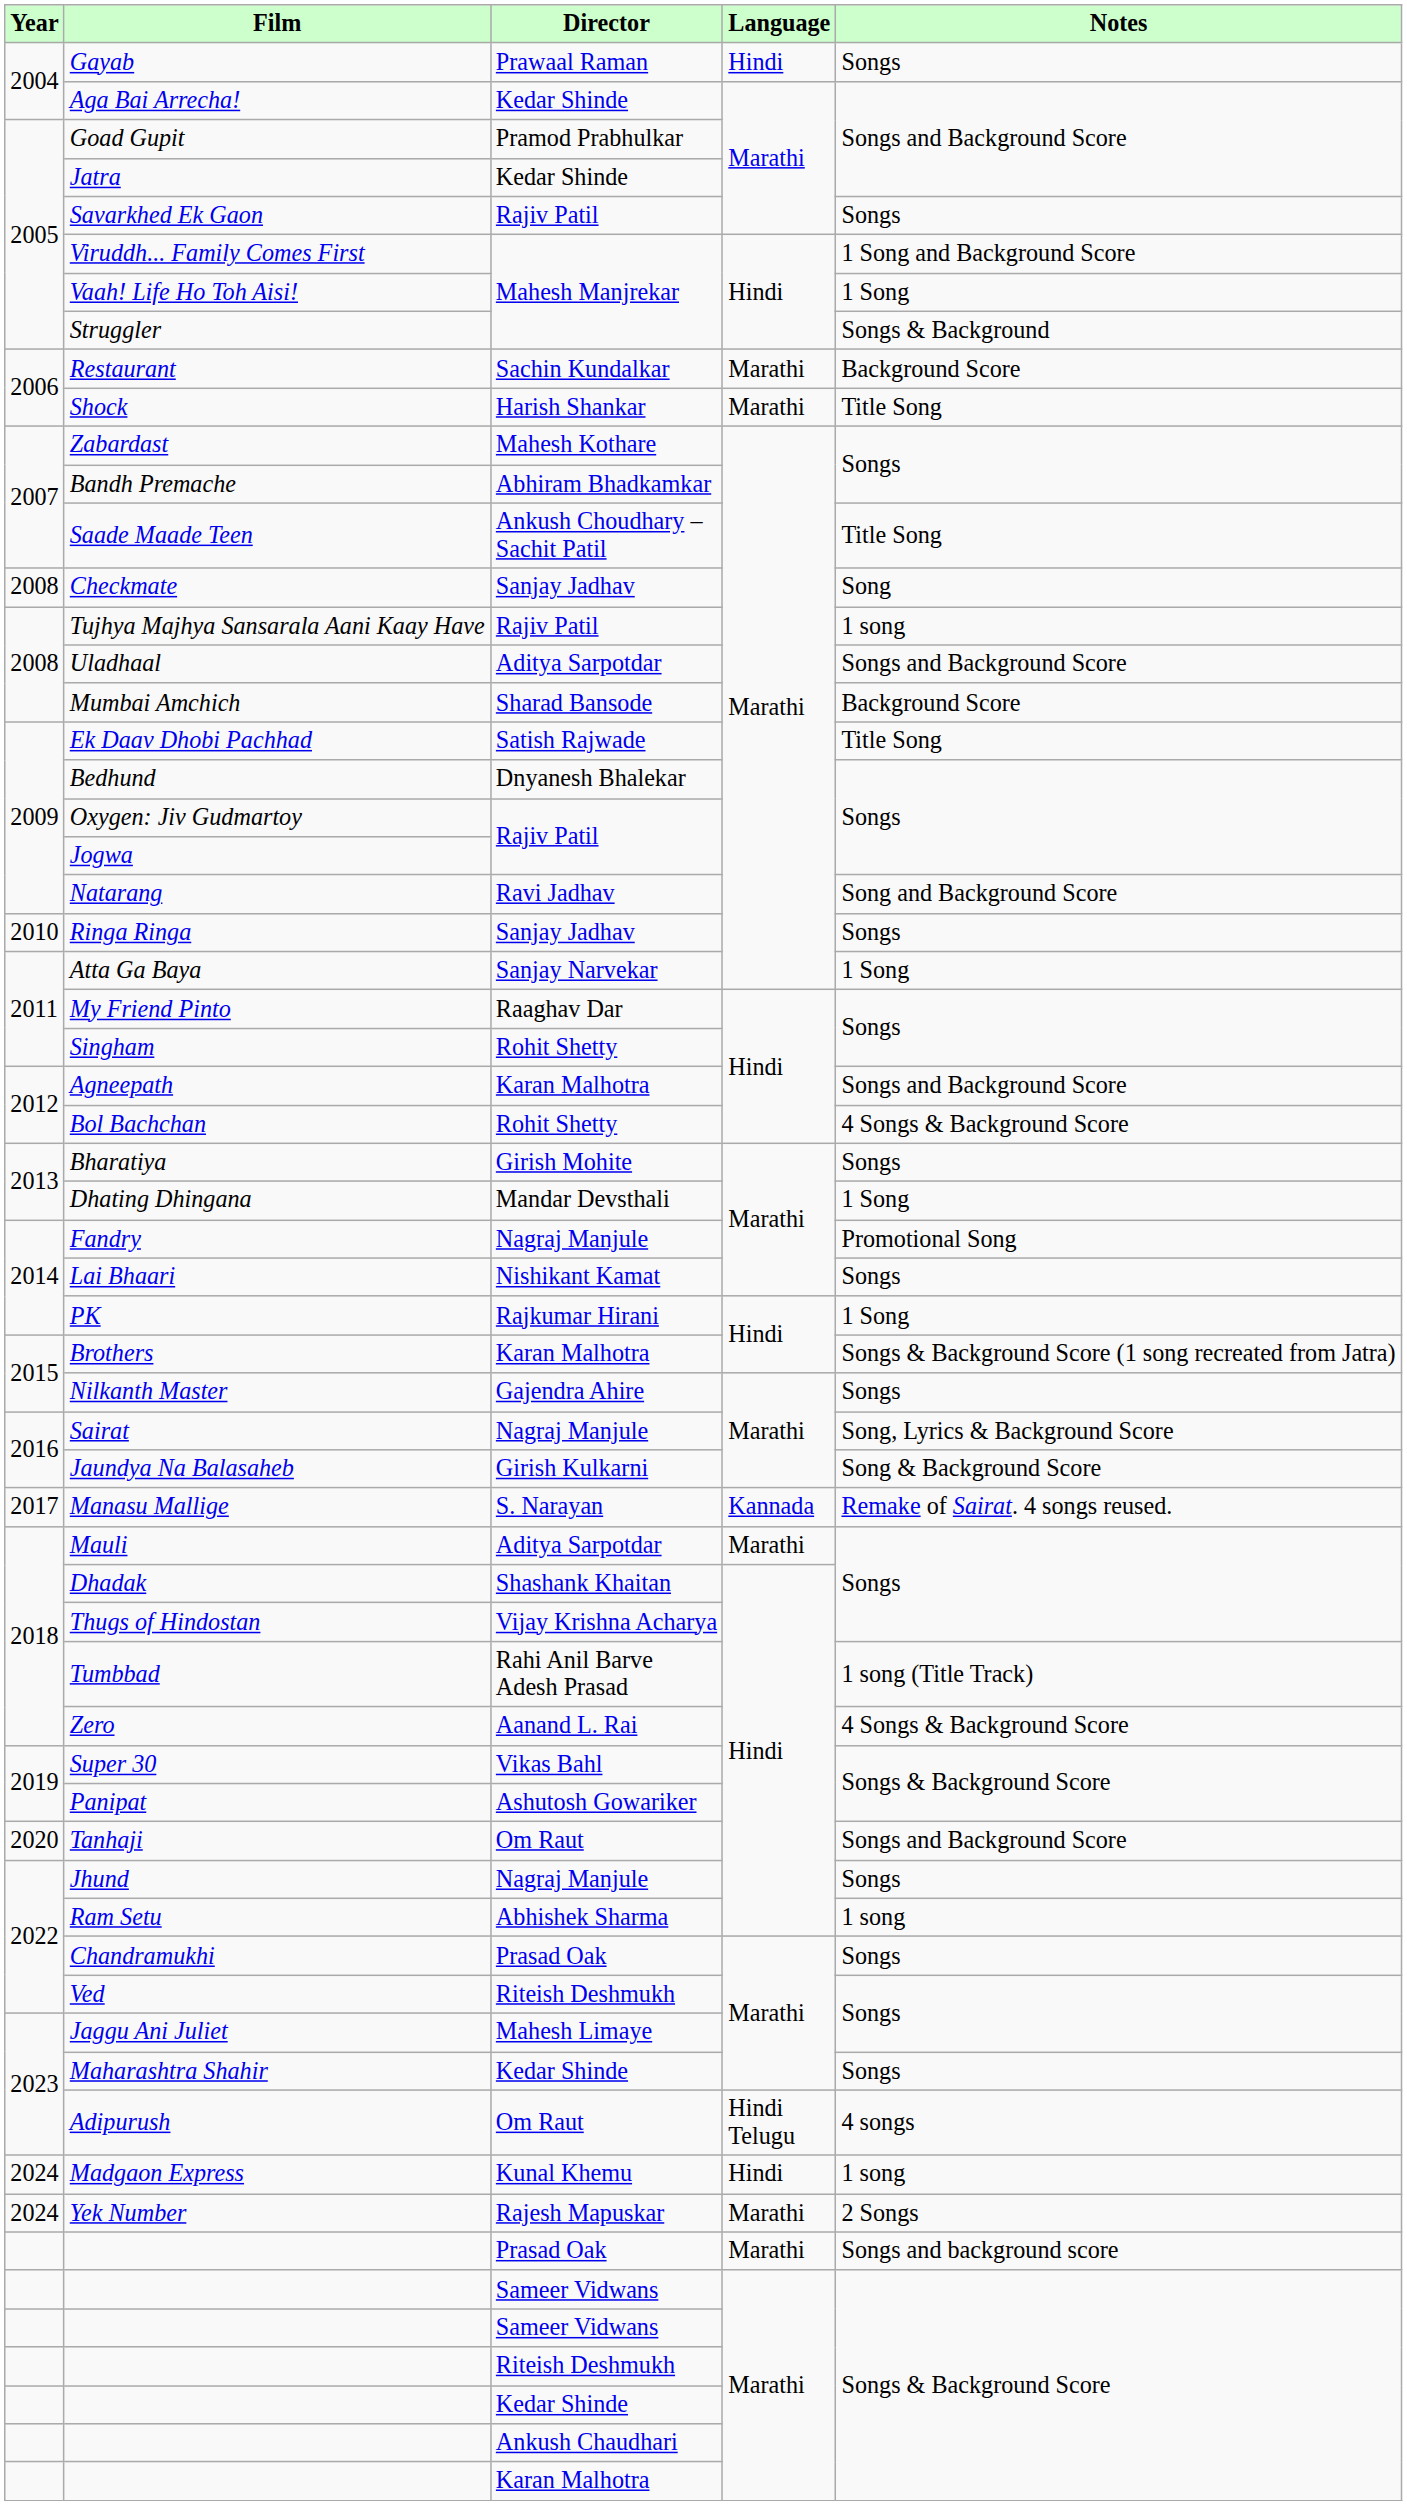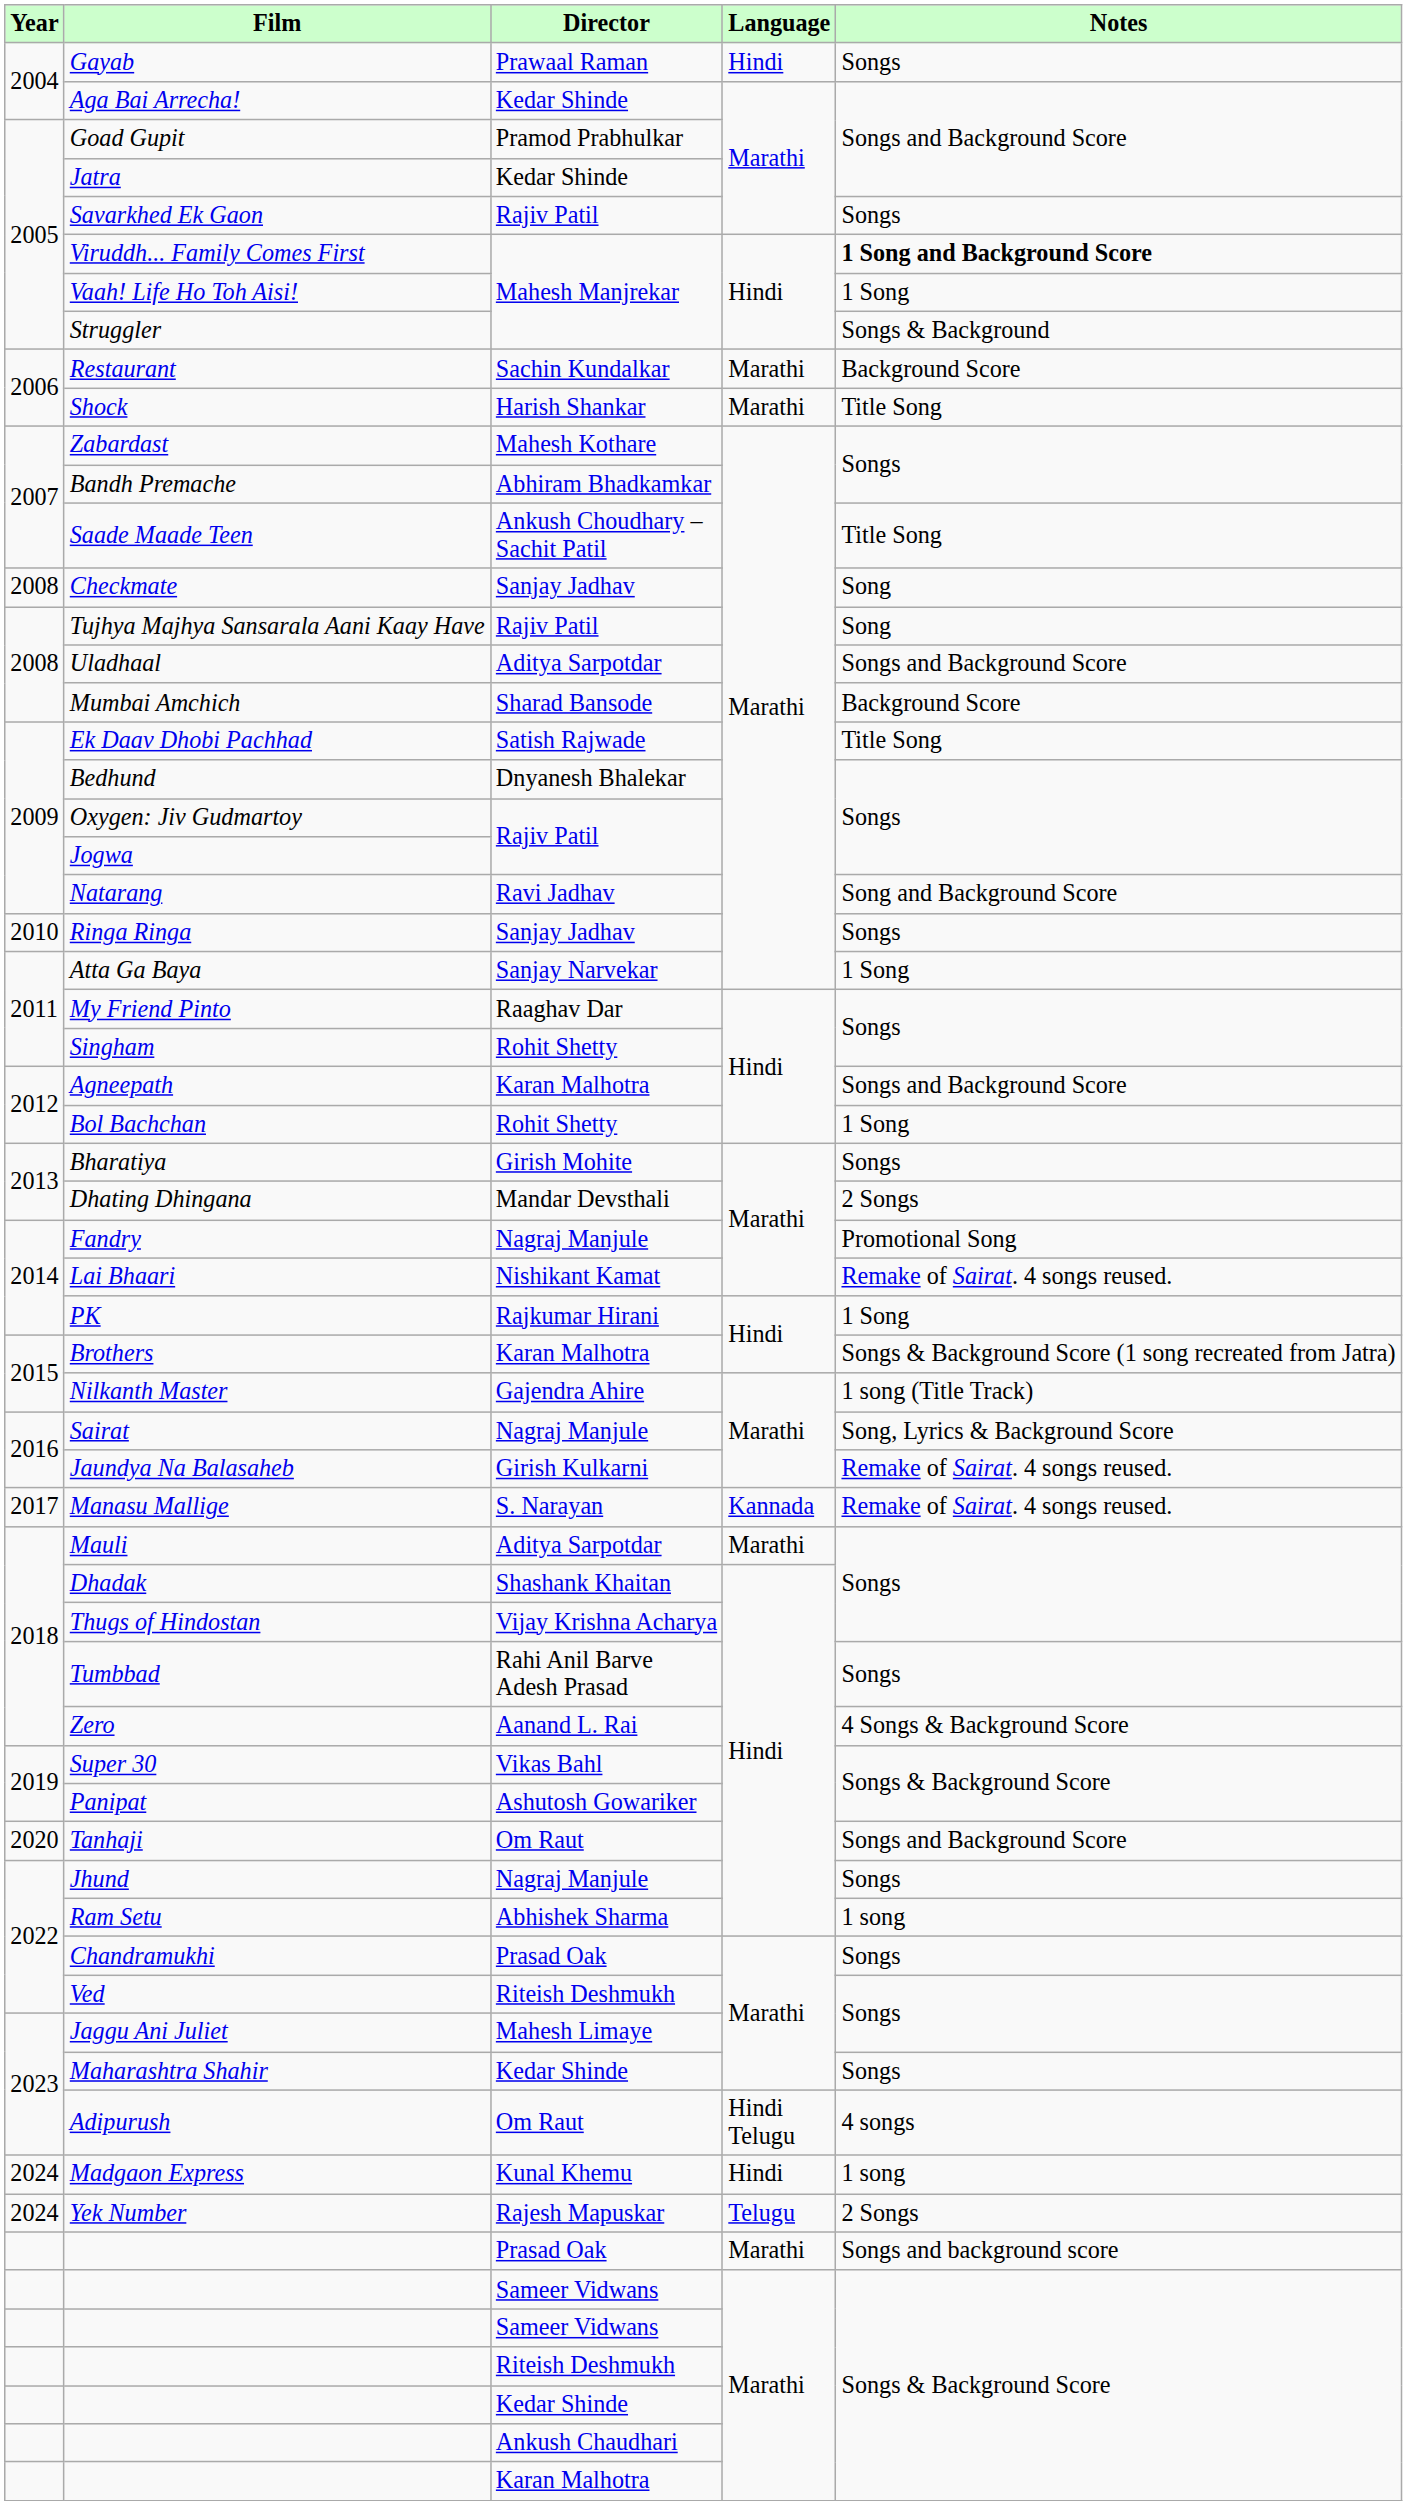 <table class="wikitable sortable mw-collapsible">
 <tr>
 <th style="background:#cfc; text-align:center;">Year</th>
 <th style="background:#cfc; text-align:center;">Film</th>
 <th style="background:#cfc; text-align:center;">Director</th>
 <th style="background:#cfc; text-align:center;">Language</th>
 <th style="background:#cfc; text-align:center;">Notes</th>
 </tr>
 <tr>
 <td rowspan="2">2004</td>
 <td><em><a href='#'>Gayab</a></em></td>
 <td><a href='#'>Prawaal Raman</a></td>
 <td><a href='#'>Hindi</a></td>
 <td>Songs</td>
 </tr>
 <tr>
 <td><em><a href='#'>Aga Bai Arrecha!</a></em></td>
 <td><a href='#'>Kedar Shinde</a></td>
 <td rowspan="4"><a href='#'>Marathi</a></td>
 <td rowspan="3">Songs and Background Score</td>
 </tr>
 <tr>
 <td rowspan="6">2005</td>
 <td><em>Goad Gupit</em></td>
 <td>Pramod Prabhulkar</td>
 </tr>
 <tr>
 <td><em><a href='#'>Jatra</a></em></td>
 <td>Kedar Shinde</td>
 </tr>
 <tr>
 <td><em><a href='#'>Savarkhed Ek Gaon</a></em></td>
 <td><a href='#'>Rajiv Patil</a></td>
 <td>Songs</td>
 </tr>
 <tr>
 <td><em><a href='#'>Viruddh... Family Comes First</a></em></td>
 <td rowspan="3"><a href='#'>Mahesh Manjrekar</a></td>
 <td rowspan="3">Hindi</td>
-<td>1 Song and Background Score</td>
+<td><strong>1 Song and Background Score</strong></td>
 </tr>
 <tr>
 <td><em><a href='#'>Vaah! Life Ho Toh Aisi!</a></em></td>
 <td>1 Song</td>
 </tr>
 <tr>
 <td><em>Struggler</em></td>
 <td>Songs & Background</td>
 </tr>
 <tr>
 <td rowspan="2">2006</td>
 <td><em><a href='#'>Restaurant</a></em></td>
 <td><a href='#'>Sachin Kundalkar</a></td>
 <td>Marathi</td>
 <td>Background Score</td>
 </tr>
 <tr>
 <td><em><a href='#'>Shock</a></em></td>
 <td><a href='#'>Harish Shankar</a></td>
 <td>Marathi</td>
 <td>Title Song</td>
 </tr>
 <tr>
 <td rowspan="3">2007</td>
 <td><em><a href='#'>Zabardast</a></em></td>
 <td><a href='#'>Mahesh Kothare</a></td>
 <td rowspan="14">Marathi</td>
 <td rowspan="2">Songs</td>
 </tr>
 <tr>
 <td><em>Bandh Premache</em></td>
 <td><a href='#'>Abhiram Bhadkamkar</a></td>
 </tr>
 <tr>
 <td><em><a href='#'>Saade Maade Teen</a></em></td>
 <td><a href='#'>Ankush Choudhary</a> –<br><a href='#'>Sachit Patil</a></td>
 <td>Title Song</td>
 </tr>
 <tr>
 <td>2008</td>
 <td><em><a href='#'>Checkmate</a></em></td>
 <td><a href='#'>Sanjay Jadhav</a></td>
 <td>Song</td>
 </tr>
 <tr>
 <td rowspan="3">2008</td>
 <td><em>Tujhya Majhya Sansarala Aani Kaay Have</em></td>
 <td><a href='#'>Rajiv Patil</a></td>
-<td>1 song</td>
+<td>Song</td>
 </tr>
 <tr>
 <td><em>Uladhaal</em></td>
 <td><a href='#'>Aditya Sarpotdar</a></td>
 <td>Songs and Background Score</td>
 </tr>
 <tr>
 <td><em>Mumbai Amchich</em></td>
 <td><a href='#'>Sharad Bansode</a></td>
 <td>Background Score</td>
 </tr>
 <tr>
 <td rowspan="5">2009</td>
 <td><em><a href='#'>Ek Daav Dhobi Pachhad</a></em></td>
 <td><a href='#'>Satish Rajwade</a></td>
 <td>Title Song</td>
 </tr>
 <tr>
 <td><em>Bedhund</em></td>
 <td>Dnyanesh Bhalekar</td>
 <td rowspan="3">Songs</td>
 </tr>
 <tr>
 <td><em>Oxygen: Jiv Gudmartoy</em></td>
 <td rowspan="2"><a href='#'>Rajiv Patil</a></td>
 </tr>
 <tr>
 <td><em><a href='#'>Jogwa</a></em></td>
 </tr>
 <tr>
 <td><em><a href='#'>Natarang</a></em> </td>
 <td><a href='#'>Ravi Jadhav</a></td>
 <td>Song and Background Score</td>
 </tr>
 <tr>
 <td>2010</td>
 <td><em><a href='#'>Ringa Ringa</a></em></td>
 <td><a href='#'>Sanjay Jadhav</a></td>
 <td>Songs</td>
 </tr>
 <tr>
 <td rowspan="3">2011</td>
 <td><em>Atta Ga Baya</em></td>
 <td><a href='#'>Sanjay Narvekar</a></td>
 <td>1 Song</td>
 </tr>
 <tr>
 <td><em><a href='#'>My Friend Pinto</a></em></td>
 <td>Raaghav Dar</td>
 <td rowspan="4">Hindi</td>
 <td rowspan=2>Songs</td>
 </tr>
 <tr>
 <td><em><a href='#'>Singham</a></em></td>
 <td><a href='#'>Rohit Shetty</a></td>
 </tr>
 <tr>
 <td rowspan="2">2012</td>
 <td><em><a href='#'>Agneepath</a></em> </td>
 <td><a href='#'>Karan Malhotra</a></td>
 <td>Songs and Background Score</td>
 </tr>
 <tr>
 <td><em><a href='#'>Bol Bachchan</a></em></td>
 <td><a href='#'>Rohit Shetty</a></td>
-<td>4 Songs & Background Score</td>
+<td>1 Song</td>
 </tr>
 <tr>
 <td rowspan="2">2013</td>
 <td><em>Bharatiya</em></td>
 <td><a href='#'>Girish Mohite</a></td>
 <td rowspan="4">Marathi</td>
 <td>Songs</td>
 </tr>
 <tr>
 <td><em>Dhating Dhingana</em></td>
 <td>Mandar Devsthali</td>
-<td>1 Song</td>
+<td>2 Songs</td>
 </tr>
 <tr>
 <td rowspan="3">2014</td>
 <td><em><a href='#'>Fandry</a></em></td>
 <td><a href='#'>Nagraj Manjule</a></td>
 <td>Promotional Song</td>
 </tr>
 <tr>
 <td><em><a href='#'>Lai Bhaari</a></em></td>
 <td><a href='#'>Nishikant Kamat</a></td>
-<td>Songs</td>
+<td><a href='#'>Remake</a> of <em><a href='#'>Sairat</a></em>. 4 songs reused.</td>
 </tr>
 <tr>
 <td><em><a href='#'>PK</a></em></td>
 <td><a href='#'>Rajkumar Hirani</a></td>
 <td rowspan="2">Hindi</td>
 <td>1 Song</td>
 </tr>
 <tr>
 <td rowspan="2">2015</td>
 <td><em><a href='#'>Brothers</a></em></td>
 <td><a href='#'>Karan Malhotra</a></td>
 <td>Songs & Background Score (1 song recreated from Jatra)</td>
 </tr>
 <tr>
 <td><em><a href='#'>Nilkanth Master</a></em></td>
 <td><a href='#'>Gajendra Ahire</a></td>
 <td rowspan="3">Marathi</td>
-<td>Songs</td>
+<td>1 song (Title Track)</td>
 </tr>
 <tr>
 <td rowspan="2">2016</td>
 <td><em><a href='#'>Sairat</a></em></td>
 <td><a href='#'>Nagraj Manjule</a></td>
 <td>Song, Lyrics & Background Score</td>
 </tr>
 <tr>
 <td><em><a href='#'>Jaundya Na Balasaheb</a></em> </td>
 <td><a href='#'>Girish Kulkarni</a></td>
-<td>Song & Background Score</td>
+<td><a href='#'>Remake</a> of <em><a href='#'>Sairat</a></em>. 4 songs reused.</td>
 </tr>
 <tr>
 <td>2017</td>
 <td><em><a href='#'>Manasu Mallige</a></em></td>
 <td><a href='#'>S. Narayan</a></td>
 <td><a href='#'>Kannada</a></td>
 <td><a href='#'>Remake</a> of <em><a href='#'>Sairat</a></em>. 4 songs reused.</td>
 </tr>
 <tr>
 <td rowspan="5">2018</td>
 <td><em><a href='#'>Mauli</a></em></td>
 <td><a href='#'>Aditya Sarpotdar</a></td>
 <td>Marathi</td>
 <td rowspan="3">Songs</td>
 </tr>
 <tr>
 <td><em><a href='#'>Dhadak</a></em></td>
 <td><a href='#'>Shashank Khaitan</a></td>
 <td rowspan="9">Hindi</td>
 </tr>
 <tr>
 <td><em><a href='#'>Thugs of Hindostan</a></em></td>
 <td><a href='#'>Vijay Krishna Acharya</a></td>
 </tr>
 <tr>
 <td><em><a href='#'>Tumbbad</a></em></td>
 <td>Rahi Anil Barve<br>Adesh Prasad</td>
-<td>1 song (Title Track)</td>
+<td>Songs</td>
 </tr>
 <tr>
 <td><em><a href='#'>Zero</a></em></td>
 <td><a href='#'>Aanand L. Rai</a></td>
 <td>4 Songs & Background Score</td>
 </tr>
 <tr>
 <td rowspan="2">2019</td>
 <td><em><a href='#'>Super 30</a></em></td>
 <td><a href='#'>Vikas Bahl</a></td>
 <td rowspan=2>Songs & Background Score</td>
 </tr>
 <tr>
 <td><em><a href='#'>Panipat</a></em></td>
 <td><a href='#'>Ashutosh Gowariker</a></td>
 </tr>
 <tr>
 <td rowspan="1">2020</td>
 <td><em><a href='#'>Tanhaji</a></em></td>
 <td><a href='#'>Om Raut</a></td>
 <td>Songs and Background Score</td>
 </tr>
 <tr>
 <td rowspan="4">2022</td>
 <td><em><a href='#'>Jhund</a></em></td>
 <td><a href='#'>Nagraj Manjule</a></td>
 <td>Songs</td>
 </tr>
 <tr>
 <td><em><a href='#'>Ram Setu</a></em></td>
 <td><a href='#'>Abhishek Sharma</a></td>
 <td>1 song</td>
 </tr>
 <tr>
 <td><em><a href='#'>Chandramukhi</a></em></td>
 <td><a href='#'>Prasad Oak</a></td>
 <td rowspan=4>Marathi</td>
 <td>Songs</td>
 </tr>
 <tr>
 <td><em><a href='#'>Ved</a></em></td>
 <td><a href='#'>Riteish Deshmukh</a></td>
 <td rowspan="2">Songs</td>
 </tr>
 <tr>
 <td rowspan="3">2023</td>
 <td><em><a href='#'>Jaggu Ani Juliet</a></em></td>
 <td><a href='#'>Mahesh Limaye</a></td>
 </tr>
 <tr>
 <td><em><a href='#'>Maharashtra Shahir</a></em></td>
 <td><a href='#'>Kedar Shinde</a></td>
 <td>Songs</td>
 </tr>
 <tr>
 <td><em><a href='#'>Adipurush</a></em></td>
 <td><a href='#'>Om Raut</a></td>
 <td>Hindi<br>Telugu</td>
 <td>4 songs</td>
 </tr>
 <tr>
 <td>2024</td>
 <td><em><a href='#'>Madgaon Express</a></em></td>
 <td><a href='#'>Kunal Khemu</a></td>
 <td>Hindi</td>
 <td>1 song</td>
 </tr>
 <tr>
 <td>2024</td>
 <td film><em><a href='#'>Yek Number</a></em></td>
 <td><a href='#'>Rajesh Mapuskar</a></td>
-<td>Marathi</td>
+<td><a href='#'>Telugu</a></td>
 <td>2 Songs</td>
 </tr>
 <tr>
 <td></td>
 <td></td>
 <td><a href='#'>Prasad Oak</a></td>
 <td>Marathi</td>
 <td>Songs and background score</td>
 </tr>
 <tr>
 <td></td>
 <td></td>
 <td><a href='#'>Sameer Vidwans</a></td>
 <td rowspan="6">Marathi</td>
 <td rowspan="6">Songs & Background Score</td>
 </tr>
 <tr>
 <td></td>
 <td></td>
 <td><a href='#'>Sameer Vidwans</a></td>
 </tr>
 <tr>
 <td></td>
 <td></td>
 <td><a href='#'>Riteish Deshmukh</a></td>
 </tr>
 <tr>
 <td></td>
 <td></td>
 <td><a href='#'>Kedar Shinde</a></td>
 </tr>
 <tr>
 <td></td>
 <td></td>
 <td><a href='#'>Ankush Chaudhari</a></td>
 </tr>
 <tr>
 <td></td>
 <td></td>
 <td><a href='#'>Karan Malhotra</a></td>
 </tr>
 <tr>
 </tr>
 </table>
